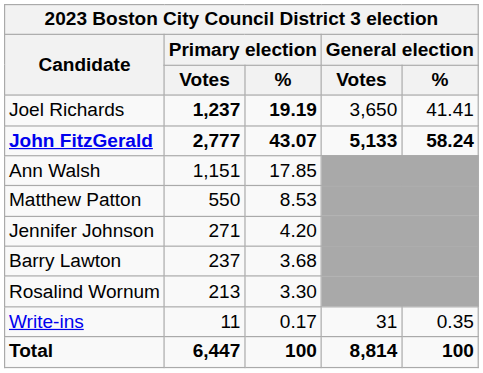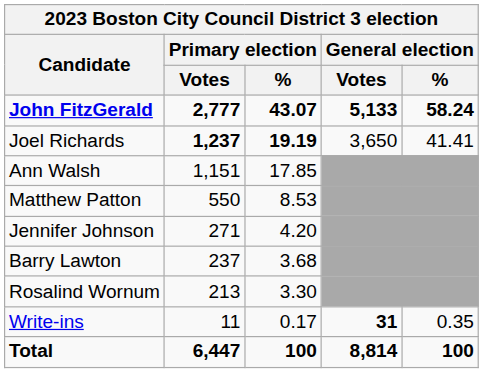 <table class="wikitable">
 <tr>
 <th colspan="5">2023 Boston City Council District 3 election</th>
 </tr>
 <tr>
 <th colspan="1" rowspan="2">Candidate</th>
 <th colspan="2"><strong>Primary election</strong></th>
 <th colspan="2"><strong>General election</strong></th>
 </tr>
 <tr>
 <th>Votes</th>
 <th>%</th>
 <th>Votes</th>
 <th>%</th>
 </tr>
 <tr>
+<td><a href='#'><strong>John FitzGerald</strong></a></td>
+<td align="right"><strong>2,777</strong></td>
+<td align="right"><strong>43.07</strong></td>
+<td align="right"><strong>5,133</strong></td>
+<td align="right"><strong>58.24</strong></td>
+</tr>
+<tr>
 <td>Joel Richards</td>
 <td align="right"><strong>1,237</strong></td>
 <td align="right"><strong>19.19</strong></td>
 <td align="right">3,650</td>
 <td align="right">41.41</td>
-</tr>
-<tr>
-<td><a href='#'><strong>John FitzGerald</strong></a></td>
-<td align="right"><strong>2,777</strong></td>
-<td align="right"><strong>43.07</strong></td>
-<td align="right"><strong>5,133</strong></td>
-<td align="right"><strong>58.24</strong></td>
 </tr>
 <tr>
 <td>Ann Walsh</td>
 <td align="right">1,151</td>
 <td align="right">17.85</td>
 <td colspan="2" bgcolor="darkgray"> </td>
 </tr>
 <tr>
 <td>Matthew Patton</td>
 <td align="right">550</td>
 <td align="right">8.53</td>
 <td colspan="2" bgcolor="darkgray"> </td>
 </tr>
 <tr>
 <td>Jennifer Johnson</td>
 <td align="right">271</td>
 <td align="right">4.20</td>
 <td colspan="2" bgcolor="darkgray"> </td>
 </tr>
 <tr>
 <td>Barry Lawton</td>
 <td align="right">237</td>
 <td align="right">3.68</td>
 <td colspan="2" bgcolor="darkgray"> </td>
 </tr>
 <tr>
 <td>Rosalind Wornum</td>
 <td align="right">213</td>
 <td align="right">3.30</td>
 <td colspan="2" bgcolor="darkgray"> </td>
 </tr>
 <tr>
 <td><a href='#'>Write-ins</a></td>
 <td align="right">11</td>
 <td align="right">0.17</td>
-<td align="right">31</td>
+<td align="right"><strong>31</strong></td>
 <td align="right">0.35</td>
 </tr>
 <tr>
 <td><strong>Total</strong></td>
 <td align="right"><strong>6,447</strong></td>
 <td align="right"><strong>100</strong></td>
 <td align="right"><strong>8,814</strong></td>
 <td align="right"><strong>100</strong></td>
 </tr>
 </table>
